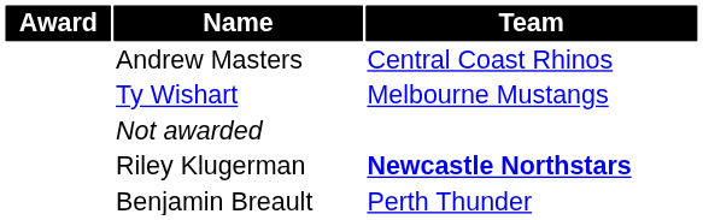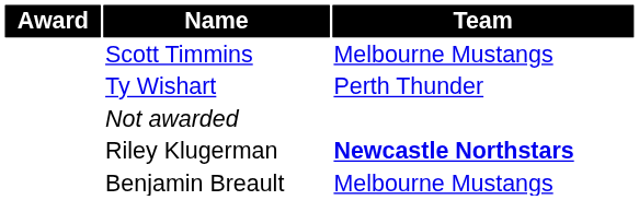 <table class="toccolours" style="width:27em">
 <tr>
 <th style="background:black;color:white;border:black 1px solid">Award</th>
 <th style="background:black;color:white;border:black 1px solid">Name</th>
 <th style="background:black;color:white;border:black 1px solid">Team</th>
 </tr>
 <tr>
 <td></td>
-<td> Andrew Masters</td>
-<td><a href='#'>Central Coast Rhinos</a></td>
+<td> <a href='#'>Scott Timmins</a></td>
+<td><a href='#'>Melbourne Mustangs</a></td>
 </tr>
 <tr>
 <td></td>
 <td> <a href='#'>Ty Wishart</a></td>
-<td><a href='#'>Melbourne Mustangs</a></td>
+<td><a href='#'>Perth Thunder</a></td>
 </tr>
 <tr>
 <td></td>
 <td><em>Not awarded</em></td>
 </tr>
 <tr>
 <td></td>
 <td> Riley Klugerman</td>
 <td><strong><a href='#'>Newcastle Northstars</a></strong></td>
 </tr>
 <tr>
 <td></td>
 <td> Benjamin Breault</td>
-<td><a href='#'>Perth Thunder</a></td>
+<td><a href='#'>Melbourne Mustangs</a></td>
 </tr>
 <tr>
 </tr>
 </table>
